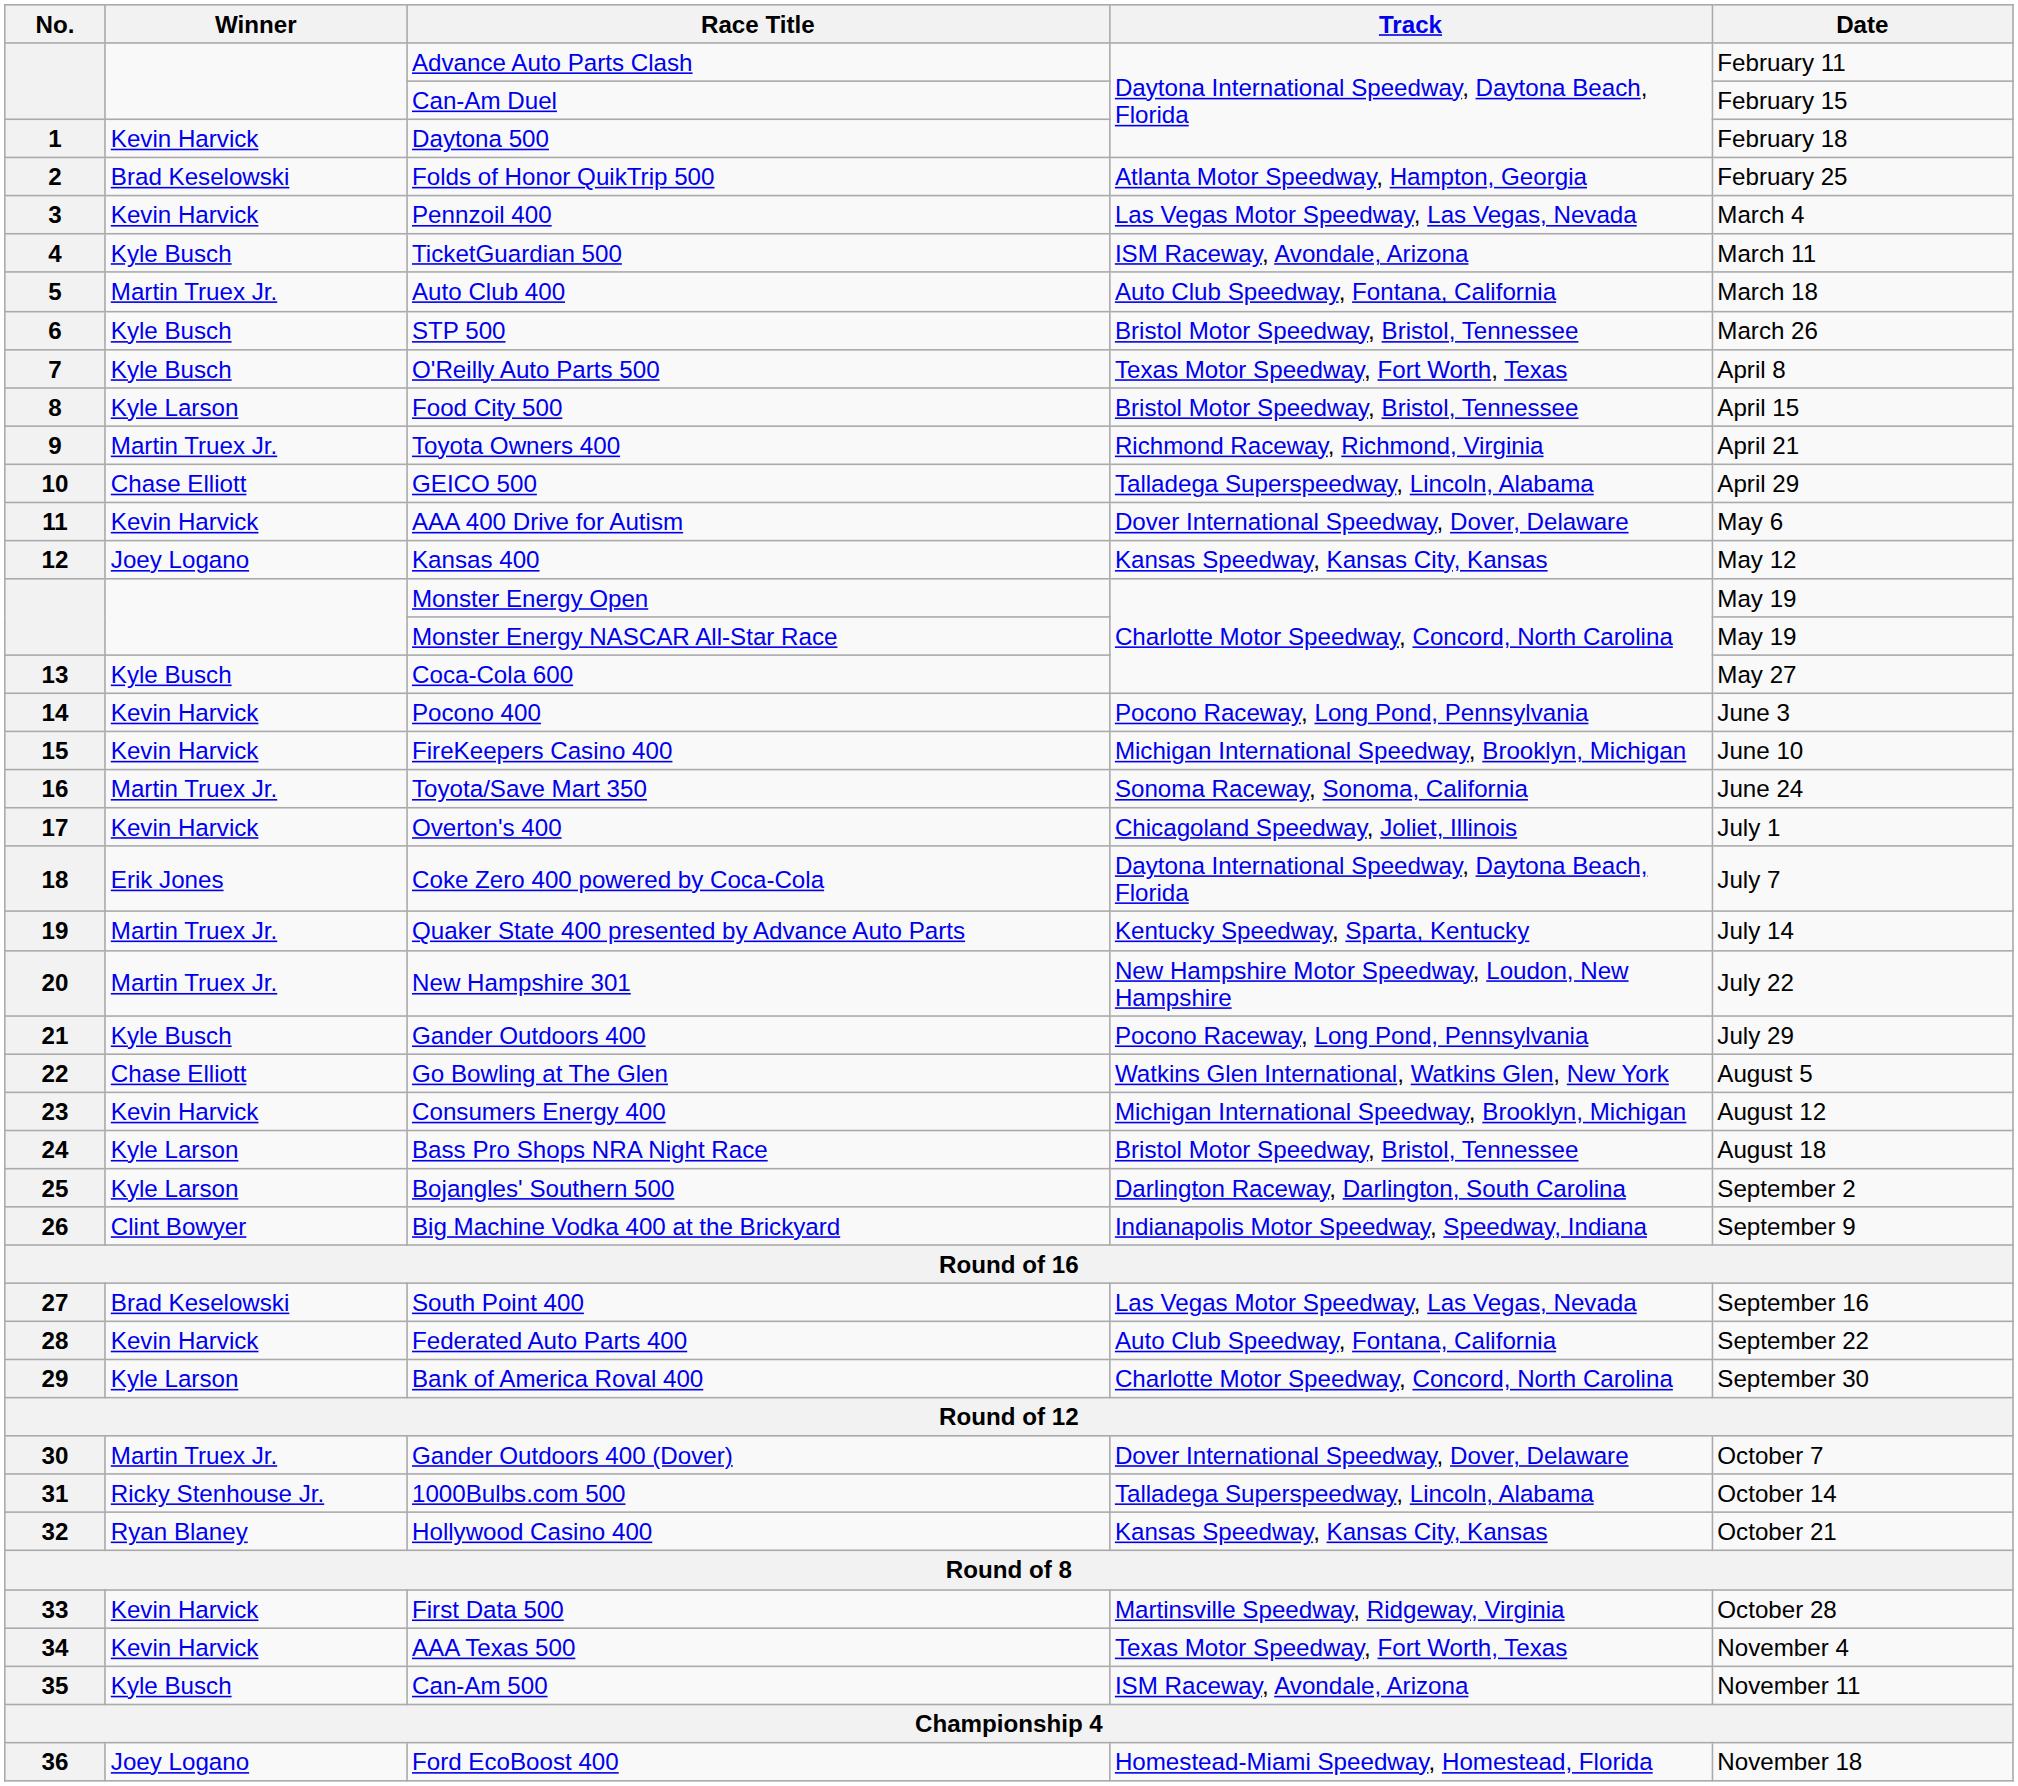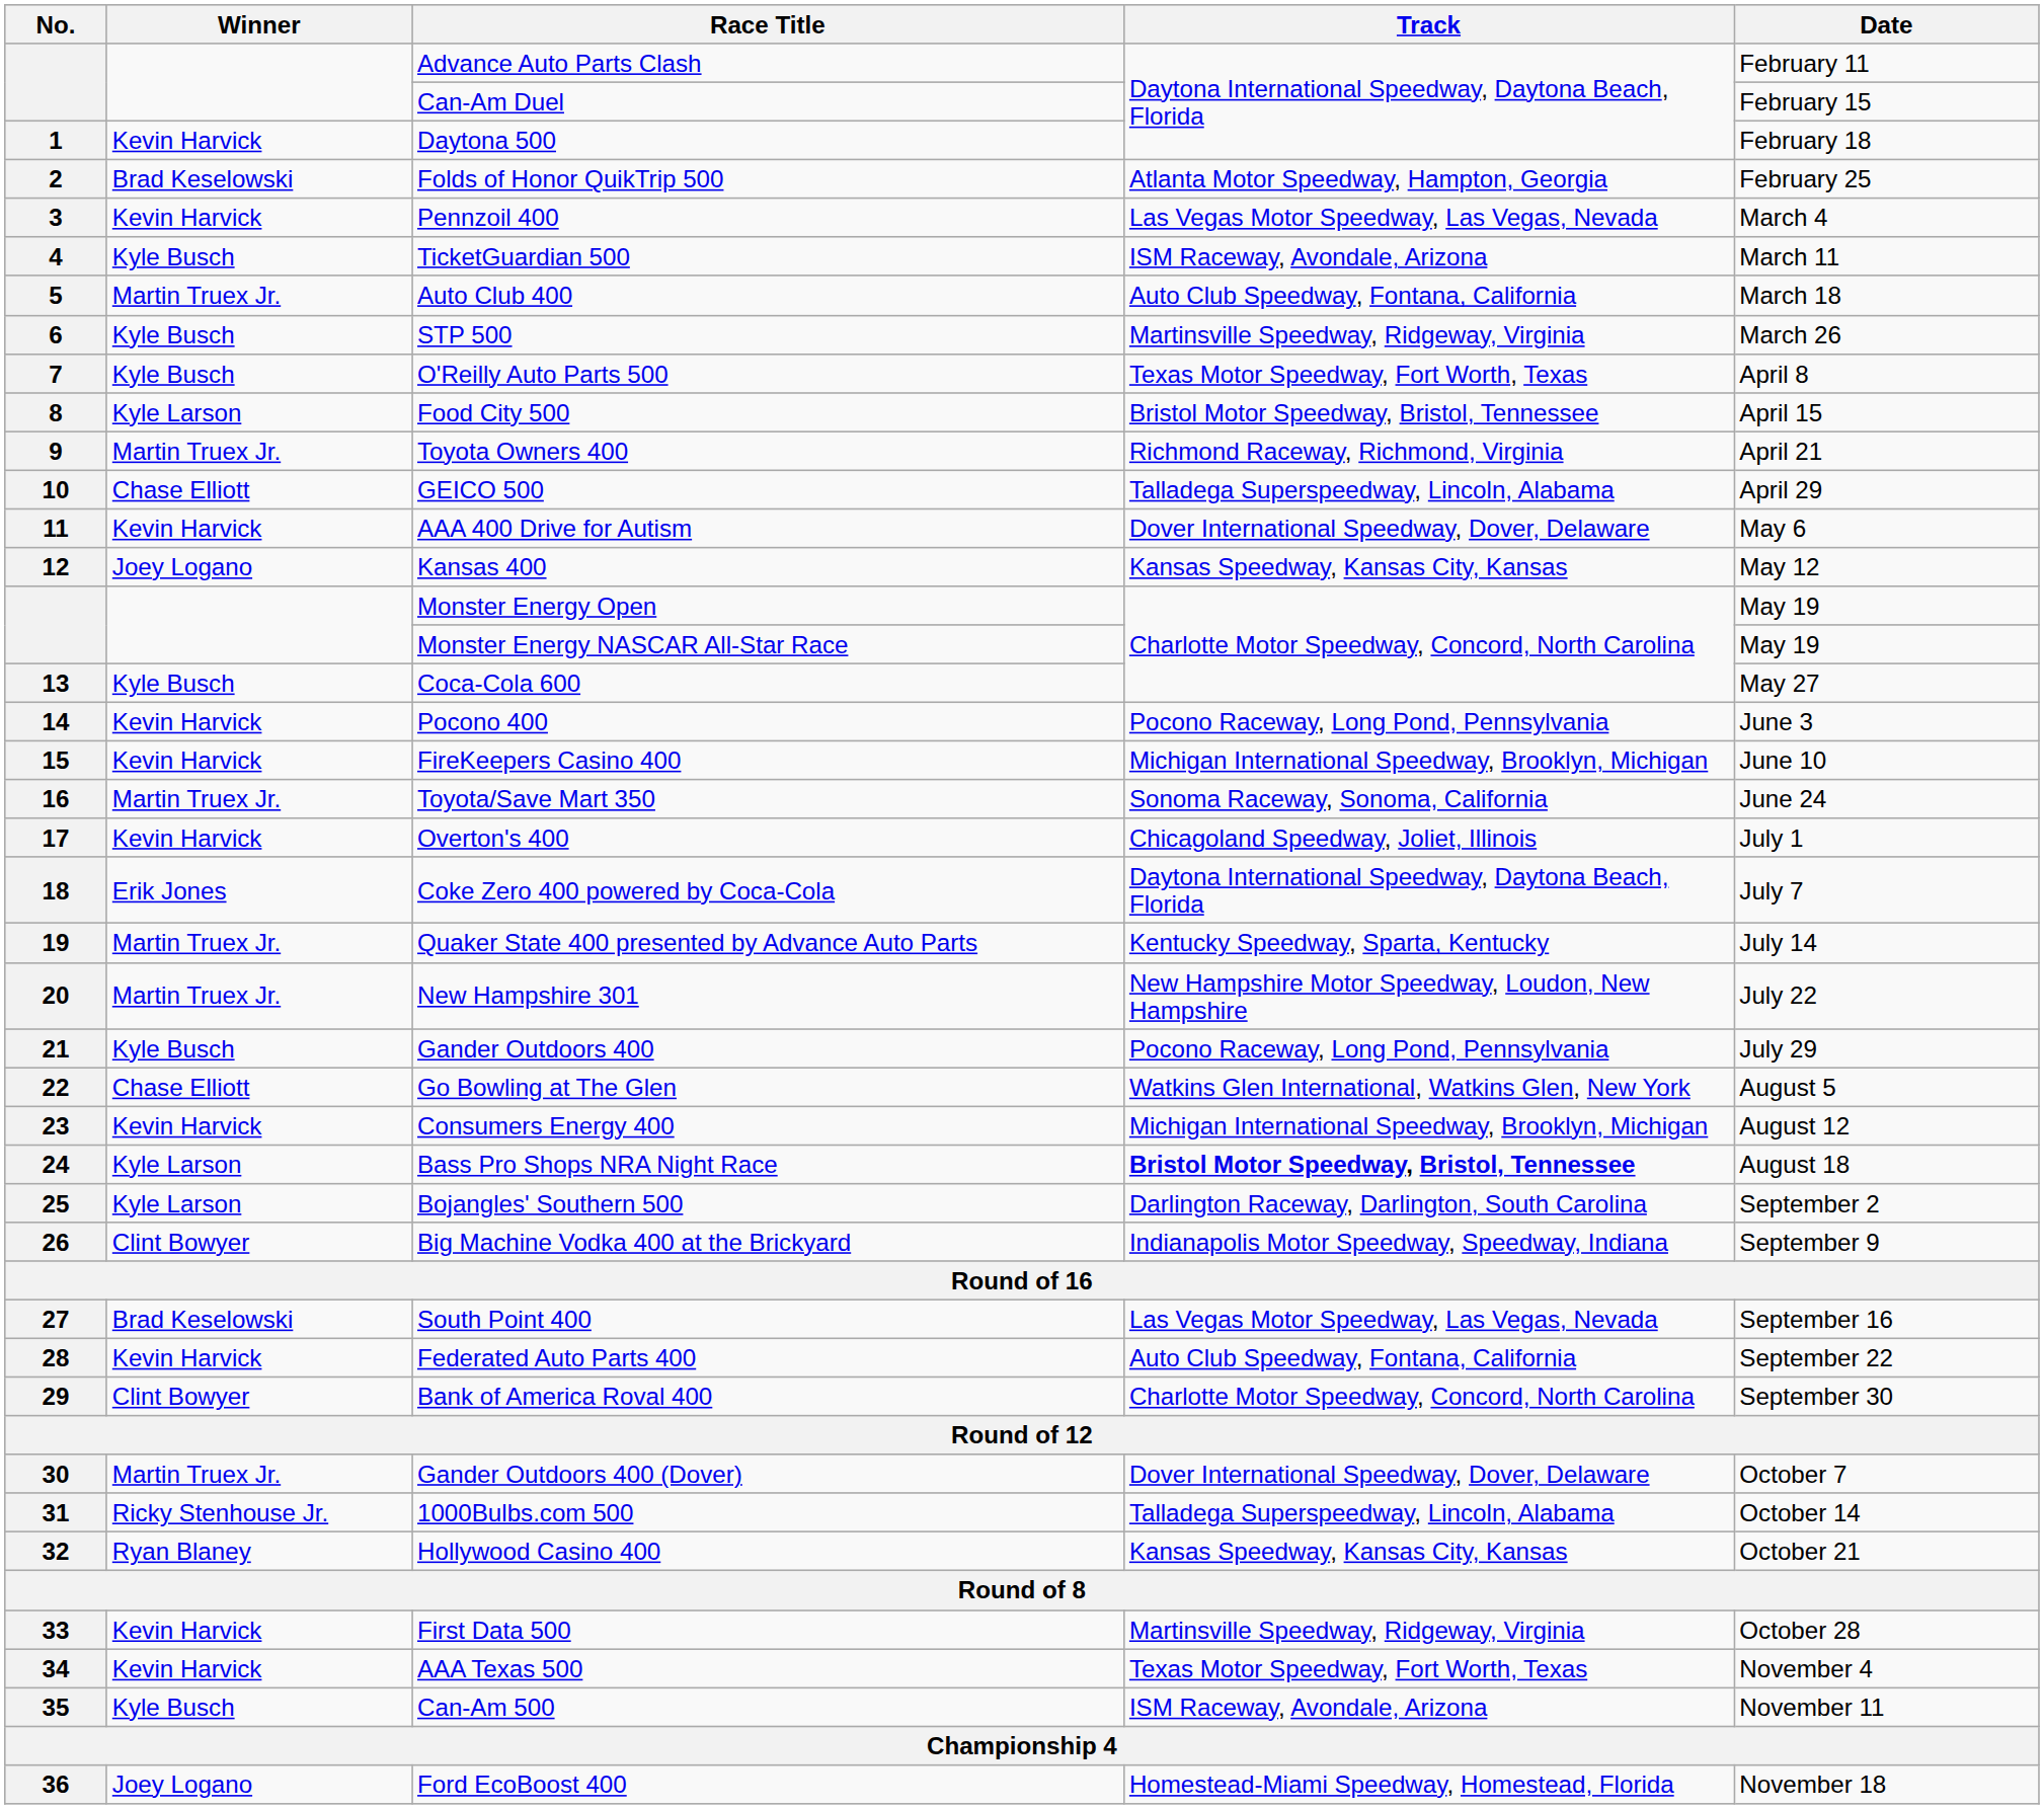 <table class="wikitable sortable" style="font-size:95%; width:100%">
 <tr>
 <th style="width:5%;">No.</th>
 <th style="width:15%;">Winner</th>
 <th style="width:35%;">Race Title</th>
 <th style="width:30%;"><a href='#'>Track</a></th>
 <th style="width:15%;">Date</th>
 </tr>
 <tr>
 <th rowspan="2"></th>
 <td rowspan="2"></td>
 <td><a href='#'>Advance Auto Parts Clash</a></td>
 <td rowspan="3"><a href='#'>Daytona International Speedway</a>, <a href='#'>Daytona Beach</a>, <a href='#'>Florida</a></td>
 <td>February 11</td>
 </tr>
 <tr>
 <td><a href='#'>Can-Am Duel</a></td>
 <td>February 15</td>
 </tr>
 <tr>
 <th>1</th>
 <td><a href='#'>Kevin Harvick</a></td>
 <td><a href='#'>Daytona 500</a></td>
 <td>February 18</td>
 </tr>
 <tr>
 <th>2</th>
 <td><a href='#'>Brad Keselowski</a></td>
 <td><a href='#'>Folds of Honor QuikTrip 500</a></td>
 <td><a href='#'>Atlanta Motor Speedway</a>, <a href='#'>Hampton, Georgia</a></td>
 <td>February 25</td>
 </tr>
 <tr>
 <th>3</th>
 <td><a href='#'>Kevin Harvick</a></td>
 <td><a href='#'>Pennzoil 400</a></td>
 <td><a href='#'>Las Vegas Motor Speedway</a>, <a href='#'>Las Vegas, Nevada</a></td>
 <td>March 4</td>
 </tr>
 <tr>
 <th>4</th>
 <td><a href='#'>Kyle Busch</a></td>
 <td><a href='#'>TicketGuardian 500</a></td>
 <td><a href='#'>ISM Raceway</a>, <a href='#'>Avondale, Arizona</a></td>
 <td>March 11</td>
 </tr>
 <tr>
 <th>5</th>
 <td><a href='#'>Martin Truex Jr.</a></td>
 <td><a href='#'>Auto Club 400</a></td>
 <td><a href='#'>Auto Club Speedway</a>, <a href='#'>Fontana, California</a></td>
 <td>March 18</td>
 </tr>
 <tr>
 <th>6</th>
 <td><a href='#'>Kyle Busch</a></td>
 <td><a href='#'>STP 500</a></td>
-<td><a href='#'>Bristol Motor Speedway</a>, <a href='#'>Bristol, Tennessee</a></td>
+<td><a href='#'>Martinsville Speedway</a>, <a href='#'>Ridgeway, Virginia</a></td>
 <td>March 26</td>
 </tr>
 <tr>
 <th>7</th>
 <td><a href='#'>Kyle Busch</a></td>
 <td><a href='#'>O'Reilly Auto Parts 500</a></td>
 <td><a href='#'>Texas Motor Speedway</a>, <a href='#'>Fort Worth</a>, <a href='#'>Texas</a></td>
 <td>April 8</td>
 </tr>
 <tr>
 <th>8</th>
 <td><a href='#'>Kyle Larson</a></td>
 <td><a href='#'>Food City 500</a></td>
 <td><a href='#'>Bristol Motor Speedway</a>, <a href='#'>Bristol, Tennessee</a></td>
 <td>April 15</td>
 </tr>
 <tr>
 <th>9</th>
 <td><a href='#'>Martin Truex Jr.</a></td>
 <td><a href='#'>Toyota Owners 400</a></td>
 <td><a href='#'>Richmond Raceway</a>, <a href='#'>Richmond, Virginia</a></td>
 <td>April 21</td>
 </tr>
 <tr>
 <th>10</th>
 <td><a href='#'>Chase Elliott</a></td>
 <td><a href='#'>GEICO 500</a></td>
 <td><a href='#'>Talladega Superspeedway</a>, <a href='#'>Lincoln, Alabama</a></td>
 <td>April 29</td>
 </tr>
 <tr>
 <th>11</th>
 <td><a href='#'>Kevin Harvick</a></td>
 <td><a href='#'>AAA 400 Drive for Autism</a></td>
 <td><a href='#'>Dover International Speedway</a>, <a href='#'>Dover, Delaware</a></td>
 <td>May 6</td>
 </tr>
 <tr>
 <th>12</th>
 <td><a href='#'>Joey Logano</a></td>
 <td><a href='#'>Kansas 400</a></td>
 <td><a href='#'>Kansas Speedway</a>, <a href='#'>Kansas City, Kansas</a></td>
 <td>May 12</td>
 </tr>
 <tr>
 <th rowspan="2"></th>
 <td rowspan="2"></td>
 <td><a href='#'>Monster Energy Open</a></td>
 <td rowspan="3"><a href='#'>Charlotte Motor Speedway</a>, <a href='#'>Concord, North Carolina</a></td>
 <td>May 19</td>
 </tr>
 <tr>
 <td><a href='#'>Monster Energy NASCAR All-Star Race</a></td>
 <td>May 19</td>
 </tr>
 <tr>
 <th>13</th>
 <td><a href='#'>Kyle Busch</a></td>
 <td><a href='#'>Coca-Cola 600</a></td>
 <td>May 27</td>
 </tr>
 <tr>
 <th>14</th>
 <td><a href='#'>Kevin Harvick</a></td>
 <td><a href='#'>Pocono 400</a></td>
 <td><a href='#'>Pocono Raceway</a>, <a href='#'>Long Pond, Pennsylvania</a></td>
 <td>June 3</td>
 </tr>
 <tr>
 <th>15</th>
 <td><a href='#'>Kevin Harvick</a></td>
 <td><a href='#'>FireKeepers Casino 400</a></td>
 <td><a href='#'>Michigan International Speedway</a>, <a href='#'>Brooklyn, Michigan</a></td>
 <td>June 10</td>
 </tr>
 <tr>
 <th>16</th>
 <td><a href='#'>Martin Truex Jr.</a></td>
 <td><a href='#'>Toyota/Save Mart 350</a></td>
 <td><a href='#'>Sonoma Raceway</a>, <a href='#'>Sonoma, California</a></td>
 <td>June 24</td>
 </tr>
 <tr>
 <th>17</th>
 <td><a href='#'>Kevin Harvick</a></td>
 <td><a href='#'>Overton's 400</a></td>
 <td><a href='#'>Chicagoland Speedway</a>, <a href='#'>Joliet, Illinois</a></td>
 <td>July 1</td>
 </tr>
 <tr>
 <th>18</th>
 <td><a href='#'>Erik Jones</a></td>
 <td><a href='#'>Coke Zero 400 powered by Coca-Cola</a></td>
 <td><a href='#'>Daytona International Speedway</a>, <a href='#'>Daytona Beach, Florida</a></td>
 <td>July 7</td>
 </tr>
 <tr>
 <th>19</th>
 <td><a href='#'>Martin Truex Jr.</a></td>
 <td><a href='#'>Quaker State 400 presented by Advance Auto Parts</a></td>
 <td><a href='#'>Kentucky Speedway</a>, <a href='#'>Sparta, Kentucky</a></td>
 <td>July 14</td>
 </tr>
 <tr>
 <th>20</th>
 <td><a href='#'>Martin Truex Jr.</a></td>
 <td><a href='#'>New Hampshire 301</a></td>
 <td><a href='#'>New Hampshire Motor Speedway</a>, <a href='#'>Loudon, New Hampshire</a></td>
 <td>July 22</td>
 </tr>
 <tr>
 <th>21</th>
 <td><a href='#'>Kyle Busch</a></td>
 <td><a href='#'>Gander Outdoors 400</a></td>
 <td><a href='#'>Pocono Raceway</a>, <a href='#'>Long Pond, Pennsylvania</a></td>
 <td>July 29</td>
 </tr>
 <tr>
 <th>22</th>
 <td><a href='#'>Chase Elliott</a></td>
 <td><a href='#'>Go Bowling at The Glen</a></td>
 <td><a href='#'>Watkins Glen International</a>, <a href='#'>Watkins Glen</a>, <a href='#'>New York</a></td>
 <td>August 5</td>
 </tr>
 <tr>
 <th>23</th>
 <td><a href='#'>Kevin Harvick</a></td>
 <td><a href='#'>Consumers Energy 400</a></td>
 <td><a href='#'>Michigan International Speedway</a>, <a href='#'>Brooklyn, Michigan</a></td>
 <td>August 12</td>
 </tr>
 <tr>
 <th>24</th>
 <td><a href='#'>Kyle Larson</a></td>
 <td><a href='#'>Bass Pro Shops NRA Night Race</a></td>
-<td><a href='#'>Bristol Motor Speedway</a>, <a href='#'>Bristol, Tennessee</a></td>
+<td><strong><a href='#'>Bristol Motor Speedway</a>, <a href='#'>Bristol, Tennessee</a></strong></td>
 <td>August 18</td>
 </tr>
 <tr>
 <th>25</th>
 <td><a href='#'>Kyle Larson</a></td>
 <td><a href='#'>Bojangles' Southern 500</a></td>
 <td><a href='#'>Darlington Raceway</a>, <a href='#'>Darlington, South Carolina</a></td>
 <td>September 2</td>
 </tr>
 <tr>
 <th>26</th>
 <td><a href='#'>Clint Bowyer</a></td>
 <td><a href='#'>Big Machine Vodka 400 at the Brickyard</a></td>
 <td><a href='#'>Indianapolis Motor Speedway</a>, <a href='#'>Speedway, Indiana</a></td>
 <td>September 9</td>
 </tr>
 <tr>
 <th colspan="5">Round of 16</th>
 </tr>
 <tr>
 <th>27</th>
 <td><a href='#'>Brad Keselowski</a></td>
 <td><a href='#'>South Point 400</a></td>
 <td><a href='#'>Las Vegas Motor Speedway</a>, <a href='#'>Las Vegas, Nevada</a></td>
 <td>September 16</td>
 </tr>
 <tr>
 <th>28</th>
 <td><a href='#'>Kevin Harvick</a></td>
 <td><a href='#'>Federated Auto Parts 400</a></td>
 <td><a href='#'>Auto Club Speedway</a>, <a href='#'>Fontana, California</a></td>
 <td>September 22</td>
 </tr>
 <tr>
 <th>29</th>
-<td><a href='#'>Kyle Larson</a></td>
+<td><a href='#'>Clint Bowyer</a></td>
 <td><a href='#'>Bank of America Roval 400</a></td>
 <td><a href='#'>Charlotte Motor Speedway</a>, <a href='#'>Concord, North Carolina</a></td>
 <td>September 30</td>
 </tr>
 <tr>
 <th colspan="5">Round of 12</th>
 </tr>
 <tr>
 <th>30</th>
 <td><a href='#'>Martin Truex Jr.</a></td>
 <td><a href='#'>Gander Outdoors 400 (Dover)</a></td>
 <td><a href='#'>Dover International Speedway</a>, <a href='#'>Dover, Delaware</a></td>
 <td>October 7</td>
 </tr>
 <tr>
 <th>31</th>
 <td><a href='#'>Ricky Stenhouse Jr.</a></td>
 <td><a href='#'>1000Bulbs.com 500</a></td>
 <td><a href='#'>Talladega Superspeedway</a>, <a href='#'>Lincoln, Alabama</a></td>
 <td>October 14</td>
 </tr>
 <tr>
 <th>32</th>
 <td><a href='#'>Ryan Blaney</a></td>
 <td><a href='#'>Hollywood Casino 400</a></td>
 <td><a href='#'>Kansas Speedway</a>, <a href='#'>Kansas City, Kansas</a></td>
 <td>October 21</td>
 </tr>
 <tr>
 <th colspan="5">Round of 8</th>
 </tr>
 <tr>
 <th>33</th>
 <td><a href='#'>Kevin Harvick</a></td>
 <td><a href='#'>First Data 500</a></td>
 <td><a href='#'>Martinsville Speedway</a>, <a href='#'>Ridgeway, Virginia</a></td>
 <td>October 28</td>
 </tr>
 <tr>
 <th>34</th>
 <td><a href='#'>Kevin Harvick</a></td>
 <td><a href='#'>AAA Texas 500</a></td>
 <td><a href='#'>Texas Motor Speedway</a>, <a href='#'>Fort Worth, Texas</a></td>
 <td>November 4</td>
 </tr>
 <tr>
 <th>35</th>
 <td><a href='#'>Kyle Busch</a></td>
 <td><a href='#'>Can-Am 500</a></td>
 <td><a href='#'>ISM Raceway</a>, <a href='#'>Avondale, Arizona</a></td>
 <td>November 11</td>
 </tr>
 <tr>
 <th colspan="5">Championship 4</th>
 </tr>
 <tr>
 <th>36</th>
 <td><a href='#'>Joey Logano</a></td>
 <td><a href='#'>Ford EcoBoost 400</a></td>
 <td><a href='#'>Homestead-Miami Speedway</a>, <a href='#'>Homestead, Florida</a></td>
 <td>November 18</td>
 </tr>
 </table>
